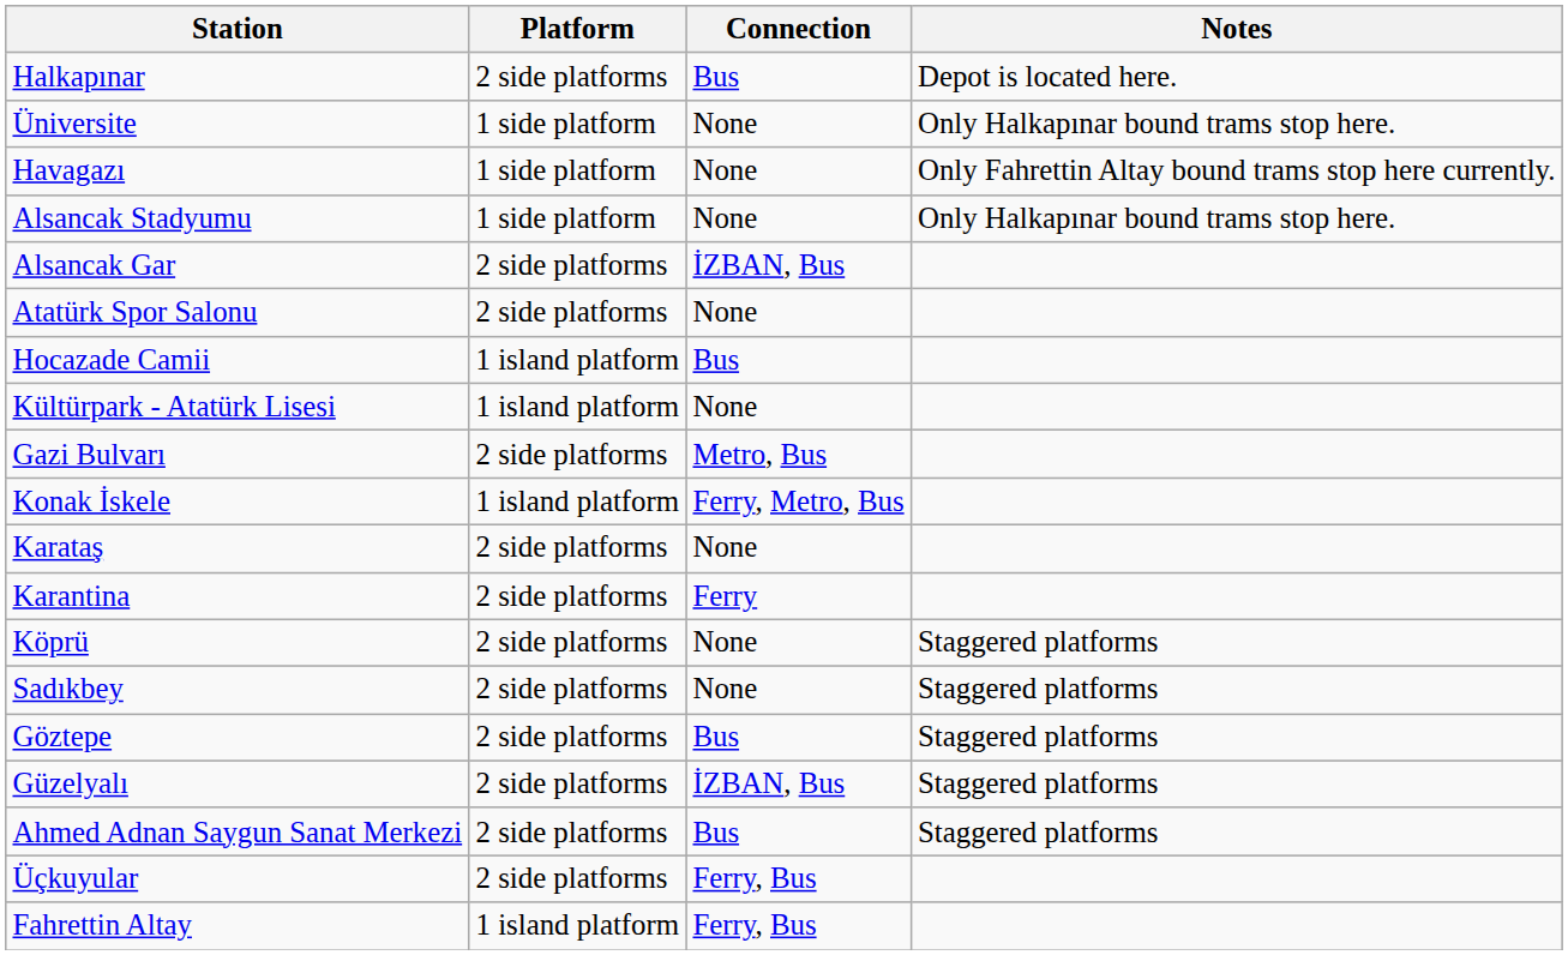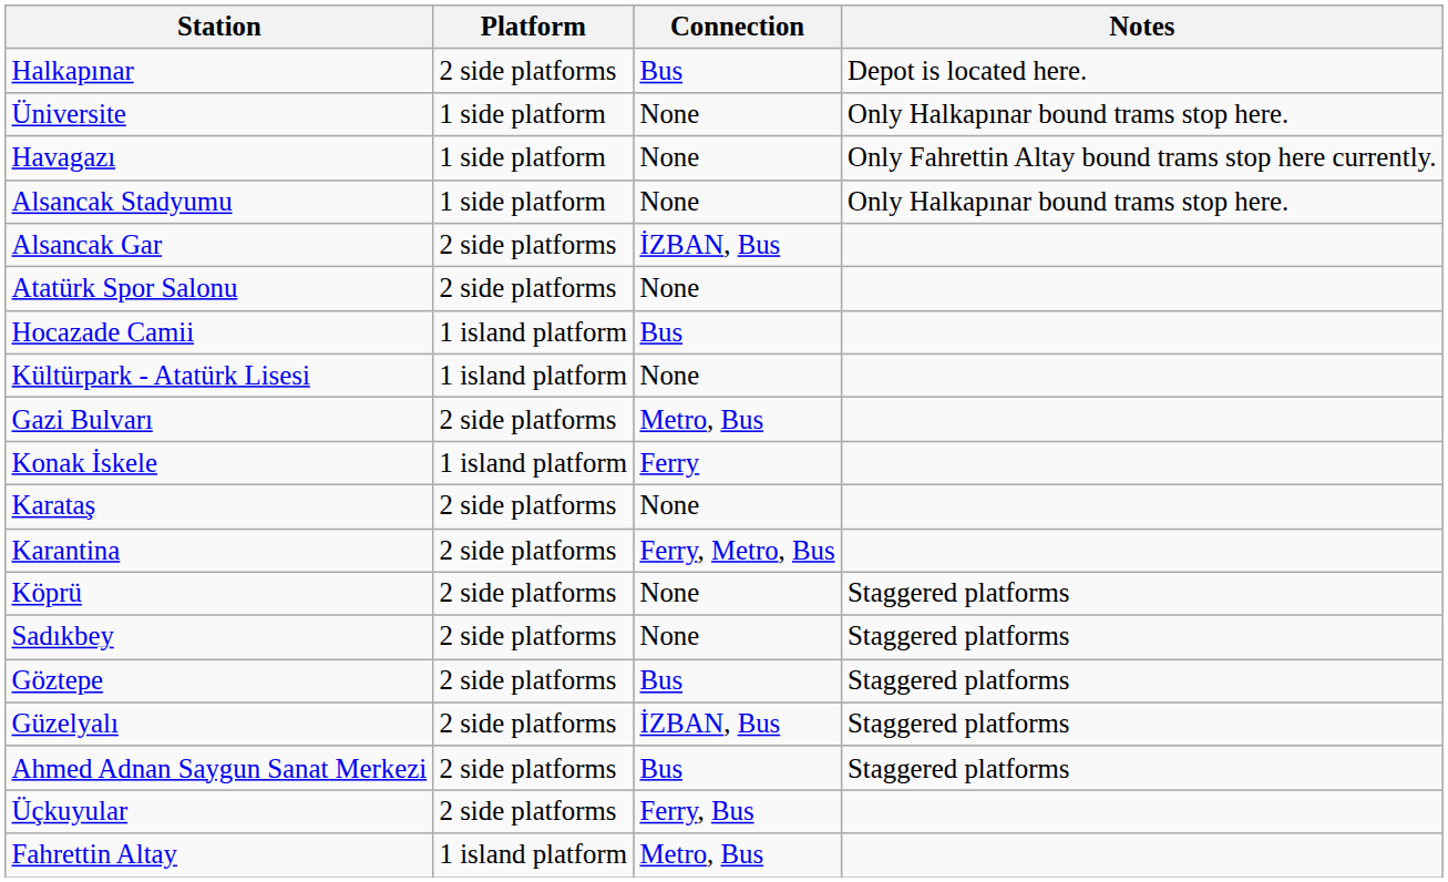 <table class="wikitable">
 <tr>
 <th>Station</th>
 <th>Platform</th>
 <th>Connection</th>
 <th>Notes</th>
 </tr>
 <tr>
 <td><a href='#'>Halkapınar</a></td>
 <td>2 side platforms</td>
 <td><a href='#'>Bus</a></td>
 <td>Depot is located here.</td>
 </tr>
 <tr>
 <td><a href='#'>Üniversite</a></td>
 <td>1 side platform</td>
 <td>None</td>
 <td>Only Halkapınar bound trams stop here.</td>
 </tr>
 <tr>
 <td><a href='#'>Havagazı</a></td>
 <td>1 side platform</td>
 <td>None</td>
 <td>Only Fahrettin Altay bound trams stop here currently.</td>
 </tr>
 <tr>
 <td><a href='#'>Alsancak Stadyumu</a></td>
 <td>1 side platform</td>
 <td>None</td>
 <td>Only Halkapınar bound trams stop here.</td>
 </tr>
 <tr>
 <td><a href='#'>Alsancak Gar</a></td>
 <td>2 side platforms</td>
 <td><a href='#'>İZBAN</a>, <a href='#'>Bus</a></td>
 <td></td>
 </tr>
 <tr>
 <td><a href='#'>Atatürk Spor Salonu</a></td>
 <td>2 side platforms</td>
 <td>None</td>
 <td></td>
 </tr>
 <tr>
 <td><a href='#'>Hocazade Camii</a></td>
 <td>1 island platform</td>
 <td><a href='#'>Bus</a></td>
 <td></td>
 </tr>
 <tr>
 <td><a href='#'>Kültürpark - Atatürk Lisesi</a></td>
 <td>1 island platform</td>
 <td>None</td>
 <td></td>
 </tr>
 <tr>
 <td><a href='#'>Gazi Bulvarı</a></td>
 <td>2 side platforms</td>
 <td><a href='#'>Metro</a>, <a href='#'>Bus</a></td>
 <td></td>
 </tr>
 <tr>
 <td><a href='#'>Konak İskele</a></td>
 <td>1 island platform</td>
-<td><a href='#'>Ferry</a>, <a href='#'>Metro</a>, <a href='#'>Bus</a></td>
+<td><a href='#'>Ferry</a></td>
 <td></td>
 </tr>
 <tr>
 <td><a href='#'>Karataş</a></td>
 <td>2 side platforms</td>
 <td>None</td>
 <td></td>
 </tr>
 <tr>
 <td><a href='#'>Karantina</a></td>
 <td>2 side platforms</td>
-<td><a href='#'>Ferry</a></td>
+<td><a href='#'>Ferry</a>, <a href='#'>Metro</a>, <a href='#'>Bus</a></td>
 <td></td>
 </tr>
 <tr>
 <td><a href='#'>Köprü</a></td>
 <td>2 side platforms</td>
 <td>None</td>
 <td>Staggered platforms</td>
 </tr>
 <tr>
 <td><a href='#'>Sadıkbey</a></td>
 <td>2 side platforms</td>
 <td>None</td>
 <td>Staggered platforms</td>
 </tr>
 <tr>
 <td><a href='#'>Göztepe</a></td>
 <td>2 side platforms</td>
 <td><a href='#'>Bus</a></td>
 <td>Staggered platforms</td>
 </tr>
 <tr>
 <td><a href='#'>Güzelyalı</a></td>
 <td>2 side platforms</td>
 <td><a href='#'>İZBAN</a>, <a href='#'>Bus</a></td>
 <td>Staggered platforms</td>
 </tr>
 <tr>
 <td><a href='#'>Ahmed Adnan Saygun Sanat Merkezi</a></td>
 <td>2 side platforms</td>
 <td><a href='#'>Bus</a></td>
 <td>Staggered platforms</td>
 </tr>
 <tr>
 <td><a href='#'>Üçkuyular</a></td>
 <td>2 side platforms</td>
 <td><a href='#'>Ferry</a>, <a href='#'>Bus</a></td>
 <td></td>
 </tr>
 <tr>
 <td><a href='#'>Fahrettin Altay</a></td>
 <td>1 island platform</td>
-<td><a href='#'>Ferry</a>, <a href='#'>Bus</a></td>
+<td><a href='#'>Metro</a>, <a href='#'>Bus</a></td>
 <td></td>
 </tr>
 </table>
